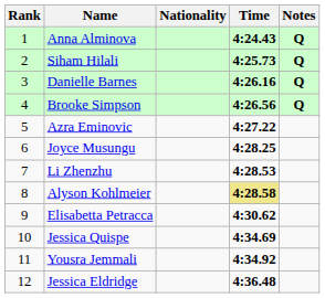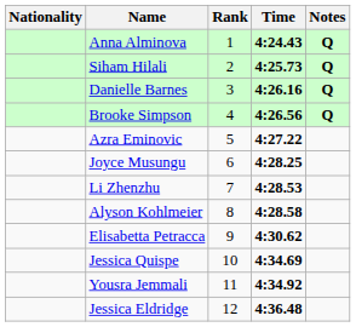 <table class="wikitable sortable" style="text-align:center">
 <tr>
+<th>Nationality</th>
+<th>Name</th>
 <th>Rank</th>
-<th>Name</th>
-<th>Nationality</th>
 <th>Time</th>
 <th>Notes</th>
 </tr>
 <tr bgcolor=ccffcc>
+<td align=left></td>
+<td align=left><a href='#'>Anna Alminova</a></td>
 <td>1</td>
-<td align=left><a href='#'>Anna Alminova</a></td>
-<td align=left></td>
 <td><strong>4:24.43</strong></td>
 <td><strong>Q</strong></td>
 </tr>
 <tr bgcolor=ccffcc>
+<td align=left></td>
+<td align=left><a href='#'>Siham Hilali</a></td>
 <td>2</td>
-<td align=left><a href='#'>Siham Hilali</a></td>
-<td align=left></td>
 <td><strong>4:25.73</strong></td>
 <td><strong>Q</strong></td>
 </tr>
 <tr bgcolor=ccffcc>
+<td align=left></td>
+<td align=left><a href='#'>Danielle Barnes</a></td>
 <td>3</td>
-<td align=left><a href='#'>Danielle Barnes</a></td>
-<td align=left></td>
 <td><strong>4:26.16</strong></td>
 <td><strong>Q</strong></td>
 </tr>
 <tr bgcolor=ccffcc>
+<td align=left></td>
+<td align=left><a href='#'>Brooke Simpson</a></td>
 <td>4</td>
-<td align=left><a href='#'>Brooke Simpson</a></td>
-<td align=left></td>
 <td><strong>4:26.56</strong></td>
 <td><strong>Q</strong></td>
 </tr>
 <tr>
+<td align=left></td>
+<td align=left><a href='#'>Azra Eminovic</a></td>
 <td>5</td>
-<td align=left><a href='#'>Azra Eminovic</a></td>
-<td align=left></td>
 <td><strong>4:27.22</strong></td>
 <td></td>
 </tr>
 <tr>
+<td align=left></td>
+<td align=left><a href='#'>Joyce Musungu</a></td>
 <td>6</td>
-<td align=left><a href='#'>Joyce Musungu</a></td>
-<td align=left></td>
 <td><strong>4:28.25</strong></td>
 <td></td>
 </tr>
 <tr>
+<td align=left></td>
+<td align=left><a href='#'>Li Zhenzhu</a></td>
 <td>7</td>
-<td align=left><a href='#'>Li Zhenzhu</a></td>
-<td align=left></td>
 <td><strong>4:28.53</strong></td>
 <td></td>
 </tr>
 <tr>
+<td align=left></td>
+<td align=left><a href='#'>Alyson Kohlmeier</a></td>
 <td>8</td>
-<td align=left><a href='#'>Alyson Kohlmeier</a></td>
-<td align=left></td>
-<td style="background: khaki;"><strong>4:28.58</strong></td>
+<td><strong>4:28.58</strong></td>
 <td></td>
 </tr>
 <tr>
+<td align=left></td>
+<td align=left><a href='#'>Elisabetta Petracca</a></td>
 <td>9</td>
-<td align=left><a href='#'>Elisabetta Petracca</a></td>
-<td align=left></td>
 <td><strong>4:30.62</strong></td>
 <td></td>
 </tr>
 <tr>
+<td align=left></td>
+<td align=left><a href='#'>Jessica Quispe</a></td>
 <td>10</td>
-<td align=left><a href='#'>Jessica Quispe</a></td>
-<td align=left></td>
 <td><strong>4:34.69</strong></td>
 <td></td>
 </tr>
 <tr>
+<td align=left></td>
+<td align=left><a href='#'>Yousra Jemmali</a></td>
 <td>11</td>
-<td align=left><a href='#'>Yousra Jemmali</a></td>
-<td align=left></td>
 <td><strong>4:34.92</strong></td>
 <td></td>
 </tr>
 <tr>
+<td align=left></td>
+<td align=left><a href='#'>Jessica Eldridge</a></td>
 <td>12</td>
-<td align=left><a href='#'>Jessica Eldridge</a></td>
-<td align=left></td>
 <td><strong>4:36.48</strong></td>
 <td></td>
 </tr>
 </table>
